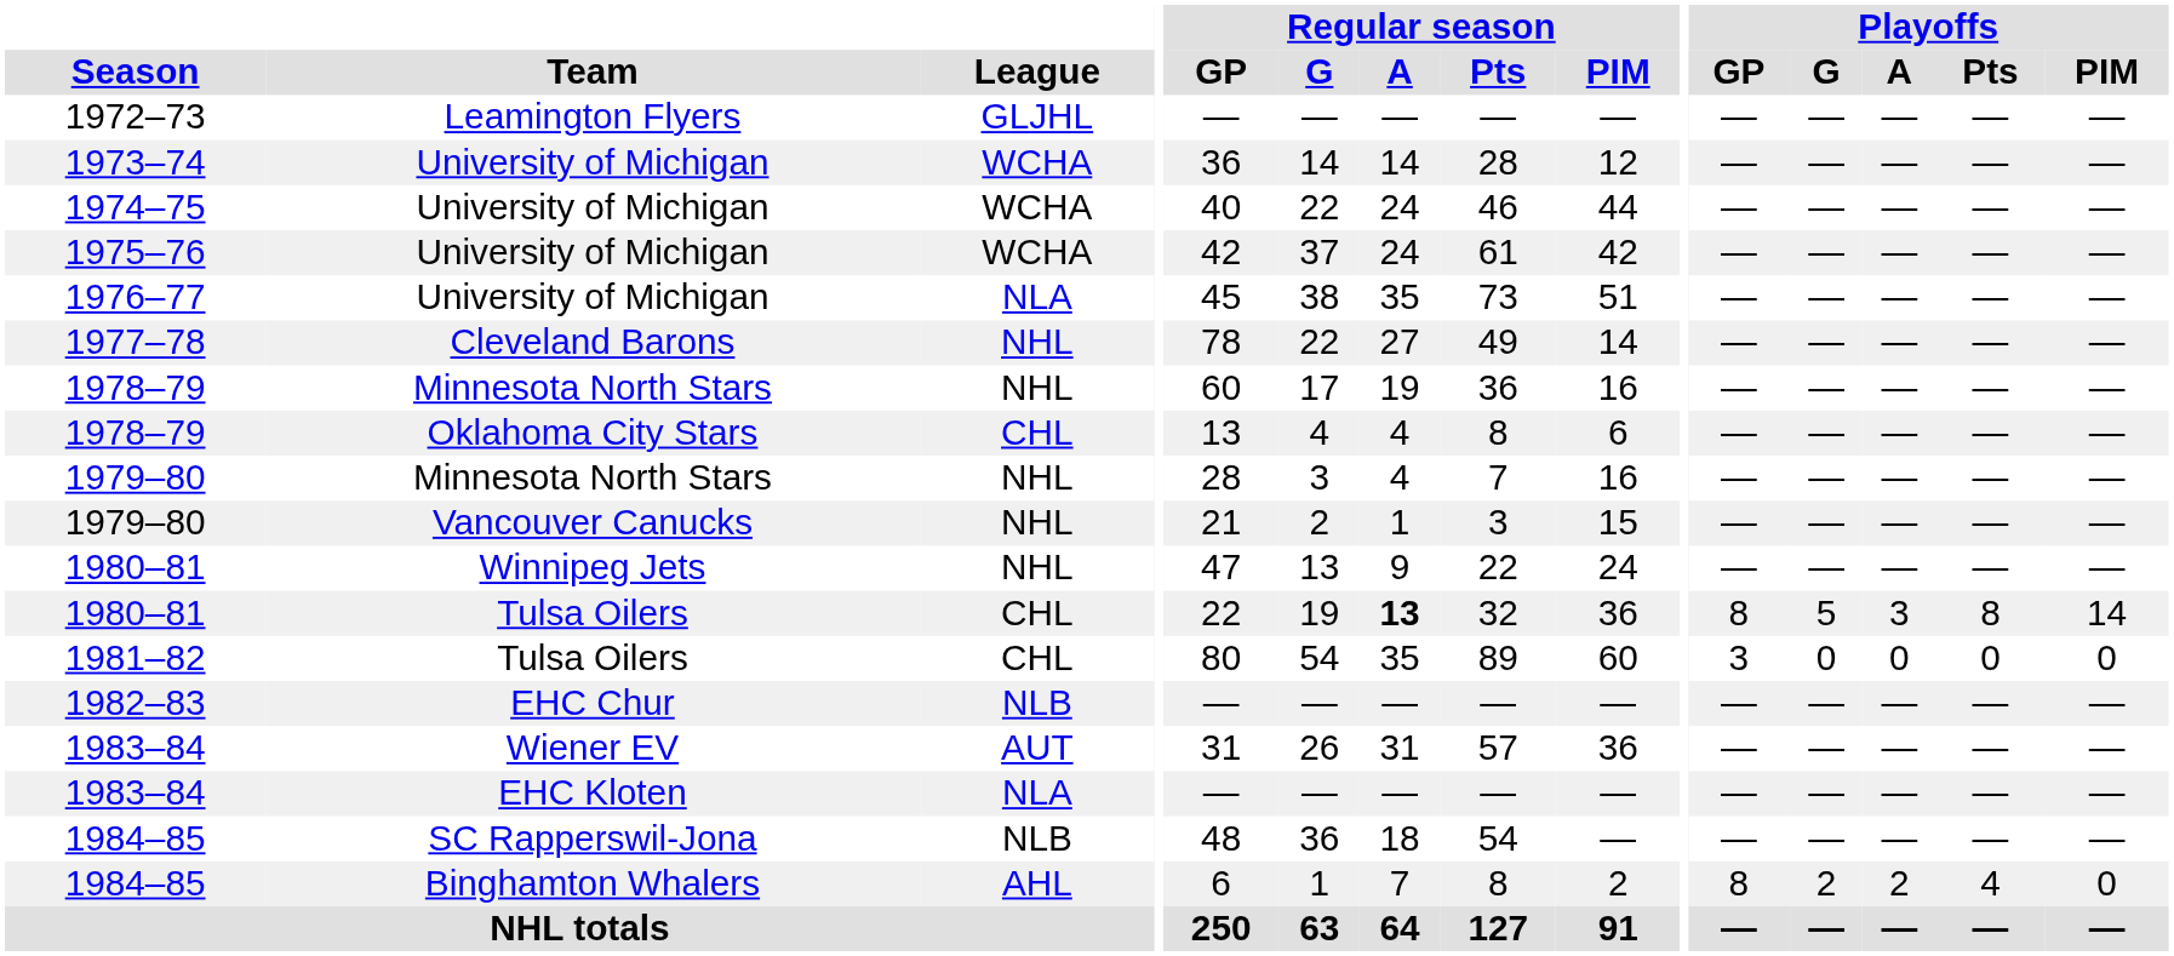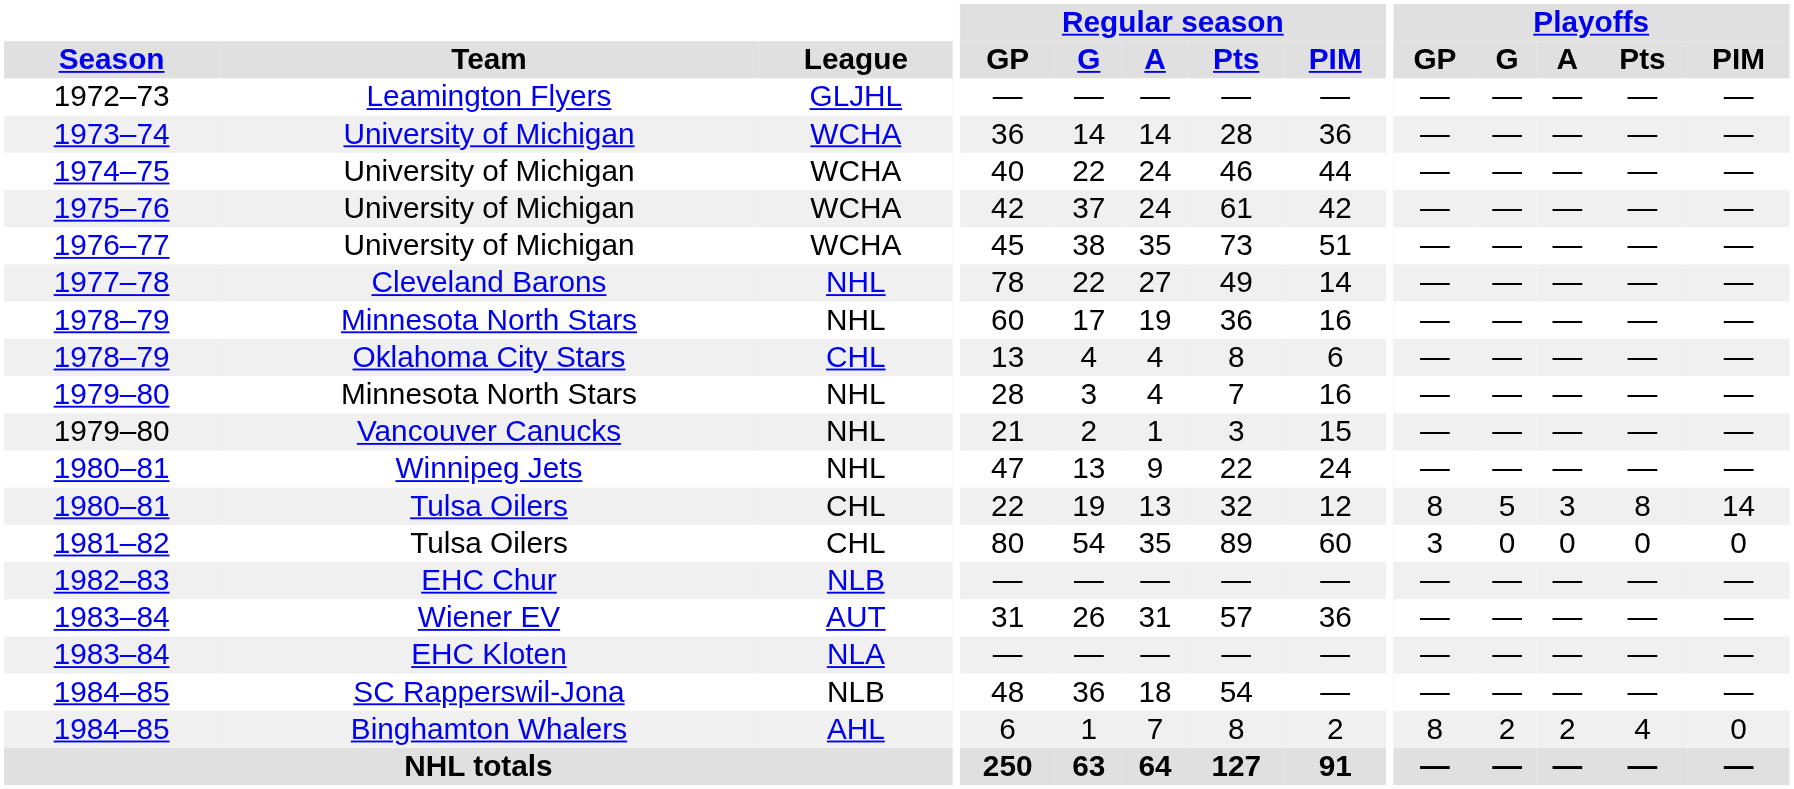 <table border="0" cellpadding="1" cellspacing="0" style="text-align:center; width:60em">
 <tr bgcolor="#e0e0e0">
 <th colspan="3" bgcolor="#ffffff"></th>
 <th rowspan="100" bgcolor="#ffffff"></th>
 <th colspan="5"><a href='#'>Regular season</a></th>
 <th rowspan="100" bgcolor="#ffffff"></th>
 <th colspan="5"><a href='#'>Playoffs</a></th>
 </tr>
 <tr bgcolor="#e0e0e0">
 <th><a href='#'>Season</a></th>
 <th>Team</th>
 <th>League</th>
 <th>GP</th>
 <th><a href='#'>G</a></th>
 <th><a href='#'>A</a></th>
 <th><a href='#'>Pts</a></th>
 <th><a href='#'>PIM</a></th>
 <th>GP</th>
 <th>G</th>
 <th>A</th>
 <th>Pts</th>
 <th>PIM</th>
 </tr>
 <tr>
 <td>1972–73</td>
 <td><a href='#'>Leamington Flyers</a></td>
 <td><a href='#'>GLJHL</a></td>
 <td>—</td>
 <td>—</td>
 <td>—</td>
 <td>—</td>
 <td>—</td>
 <td>—</td>
 <td>—</td>
 <td>—</td>
 <td>—</td>
 <td>—</td>
 </tr>
 <tr bgcolor="#f0f0f0">
 <td><a href='#'>1973–74</a></td>
 <td><a href='#'>University of Michigan</a></td>
 <td><a href='#'>WCHA</a></td>
 <td>36</td>
 <td>14</td>
 <td>14</td>
 <td>28</td>
-<td>12</td>
+<td>36</td>
 <td>—</td>
 <td>—</td>
 <td>—</td>
 <td>—</td>
 <td>—</td>
 </tr>
 <tr>
 <td><a href='#'>1974–75</a></td>
 <td>University of Michigan</td>
 <td>WCHA</td>
 <td>40</td>
 <td>22</td>
 <td>24</td>
 <td>46</td>
 <td>44</td>
 <td>—</td>
 <td>—</td>
 <td>—</td>
 <td>—</td>
 <td>—</td>
 </tr>
 <tr bgcolor="#f0f0f0">
 <td><a href='#'>1975–76</a></td>
 <td>University of Michigan</td>
 <td>WCHA</td>
 <td>42</td>
 <td>37</td>
 <td>24</td>
 <td>61</td>
 <td>42</td>
 <td>—</td>
 <td>—</td>
 <td>—</td>
 <td>—</td>
 <td>—</td>
 </tr>
 <tr>
 <td><a href='#'>1976–77</a></td>
 <td>University of Michigan</td>
-<td><a href='#'>NLA</a></td>
+<td>WCHA</td>
 <td>45</td>
 <td>38</td>
 <td>35</td>
 <td>73</td>
 <td>51</td>
 <td>—</td>
 <td>—</td>
 <td>—</td>
 <td>—</td>
 <td>—</td>
 </tr>
 <tr bgcolor="#f0f0f0">
 <td><a href='#'>1977–78</a></td>
 <td><a href='#'>Cleveland Barons</a></td>
 <td><a href='#'>NHL</a></td>
 <td>78</td>
 <td>22</td>
 <td>27</td>
 <td>49</td>
 <td>14</td>
 <td>—</td>
 <td>—</td>
 <td>—</td>
 <td>—</td>
 <td>—</td>
 </tr>
 <tr>
 <td><a href='#'>1978–79</a></td>
 <td><a href='#'>Minnesota North Stars</a></td>
 <td>NHL</td>
 <td>60</td>
 <td>17</td>
 <td>19</td>
 <td>36</td>
 <td>16</td>
 <td>—</td>
 <td>—</td>
 <td>—</td>
 <td>—</td>
 <td>—</td>
 </tr>
 <tr bgcolor="#f0f0f0">
 <td><a href='#'>1978–79</a></td>
 <td><a href='#'>Oklahoma City Stars</a></td>
 <td><a href='#'>CHL</a></td>
 <td>13</td>
 <td>4</td>
 <td>4</td>
 <td>8</td>
 <td>6</td>
 <td>—</td>
 <td>—</td>
 <td>—</td>
 <td>—</td>
 <td>—</td>
 </tr>
 <tr>
 <td><a href='#'>1979–80</a></td>
 <td>Minnesota North Stars</td>
 <td>NHL</td>
 <td>28</td>
 <td>3</td>
 <td>4</td>
 <td>7</td>
 <td>16</td>
 <td>—</td>
 <td>—</td>
 <td>—</td>
 <td>—</td>
 <td>—</td>
 </tr>
 <tr bgcolor="#f0f0f0">
 <td>1979–80</td>
 <td><a href='#'>Vancouver Canucks</a></td>
 <td>NHL</td>
 <td>21</td>
 <td>2</td>
 <td>1</td>
 <td>3</td>
 <td>15</td>
 <td>—</td>
 <td>—</td>
 <td>—</td>
 <td>—</td>
 <td>—</td>
 </tr>
 <tr>
 <td><a href='#'>1980–81</a></td>
 <td><a href='#'>Winnipeg Jets</a></td>
 <td>NHL</td>
 <td>47</td>
 <td>13</td>
 <td>9</td>
 <td>22</td>
 <td>24</td>
 <td>—</td>
 <td>—</td>
 <td>—</td>
 <td>—</td>
 <td>—</td>
 </tr>
 <tr bgcolor="#f0f0f0">
 <td><a href='#'>1980–81</a></td>
 <td><a href='#'>Tulsa Oilers</a></td>
 <td>CHL</td>
 <td>22</td>
 <td>19</td>
-<td><strong>13</strong></td>
+<td>13</td>
 <td>32</td>
-<td>36</td>
+<td>12</td>
 <td>8</td>
 <td>5</td>
 <td>3</td>
 <td>8</td>
 <td>14</td>
 </tr>
 <tr>
 <td><a href='#'>1981–82</a></td>
 <td>Tulsa Oilers</td>
 <td>CHL</td>
 <td>80</td>
 <td>54</td>
 <td>35</td>
 <td>89</td>
 <td>60</td>
 <td>3</td>
 <td>0</td>
 <td>0</td>
 <td>0</td>
 <td>0</td>
 </tr>
 <tr bgcolor="#f0f0f0">
 <td><a href='#'>1982–83</a></td>
 <td><a href='#'>EHC Chur</a></td>
 <td><a href='#'>NLB</a></td>
 <td>—</td>
 <td>—</td>
 <td>—</td>
 <td>—</td>
 <td>—</td>
 <td>—</td>
 <td>—</td>
 <td>—</td>
 <td>—</td>
 <td>—</td>
 </tr>
 <tr>
 <td><a href='#'>1983–84</a></td>
 <td><a href='#'>Wiener EV</a></td>
 <td><a href='#'>AUT</a></td>
 <td>31</td>
 <td>26</td>
 <td>31</td>
 <td>57</td>
 <td>36</td>
 <td>—</td>
 <td>—</td>
 <td>—</td>
 <td>—</td>
 <td>—</td>
 </tr>
 <tr bgcolor="#f0f0f0">
 <td><a href='#'>1983–84</a></td>
 <td><a href='#'>EHC Kloten</a></td>
 <td><a href='#'>NLA</a></td>
 <td>—</td>
 <td>—</td>
 <td>—</td>
 <td>—</td>
 <td>—</td>
 <td>—</td>
 <td>—</td>
 <td>—</td>
 <td>—</td>
 <td>—</td>
 </tr>
 <tr>
 <td><a href='#'>1984–85</a></td>
 <td><a href='#'>SC Rapperswil-Jona</a></td>
 <td>NLB</td>
 <td>48</td>
 <td>36</td>
 <td>18</td>
 <td>54</td>
 <td>—</td>
 <td>—</td>
 <td>—</td>
 <td>—</td>
 <td>—</td>
 <td>—</td>
 </tr>
 <tr bgcolor="#f0f0f0">
 <td><a href='#'>1984–85</a></td>
 <td><a href='#'>Binghamton Whalers</a></td>
 <td><a href='#'>AHL</a></td>
 <td>6</td>
 <td>1</td>
 <td>7</td>
 <td>8</td>
 <td>2</td>
 <td>8</td>
 <td>2</td>
 <td>2</td>
 <td>4</td>
 <td>0</td>
 </tr>
 <tr bgcolor="#e0e0e0">
 <th colspan="3">NHL totals</th>
 <th>250</th>
 <th>63</th>
 <th>64</th>
 <th>127</th>
 <th>91</th>
 <th>—</th>
 <th>—</th>
 <th>—</th>
 <th>—</th>
 <th>—</th>
 </tr>
 </table>
